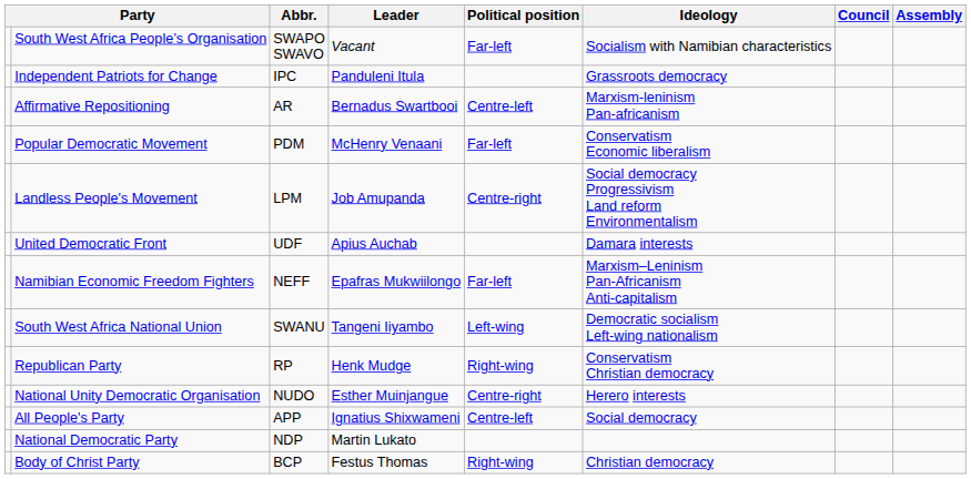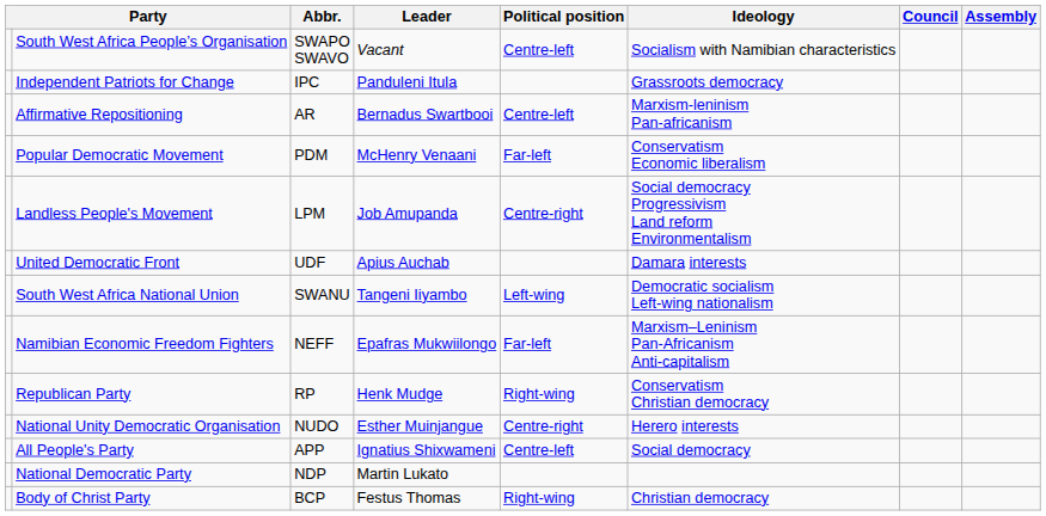 <table class="wikitable">
 <tr>
 <th colspan=2>Party</th>
 <th>Abbr.</th>
 <th>Leader</th>
 <th>Political position</th>
 <th>Ideology</th>
 <th><a href='#'>Council</a></th>
 <th><a href='#'>Assembly</a></th>
 </tr>
 <tr>
 <td bgcolor=></td>
 <td><a href='#'>South West Africa People’s Organisation</a><br><small><br></small></td>
 <td>SWAPO<br>SWAVO</td>
 <td><em>Vacant</em></td>
-<td><a href='#'>Far-left</a></td>
+<td><a href='#'>Centre-left</a></td>
 <td><a href='#'>Socialism</a> with Namibian characteristics</td>
 <td></td>
 <td></td>
 </tr>
 <tr>
 <td bgcolor=></td>
 <td><a href='#'>Independent Patriots for Change</a></td>
 <td>IPC</td>
 <td><a href='#'>Panduleni Itula</a></td>
 <td></td>
 <td><a href='#'>Grassroots democracy</a></td>
 <td></td>
 <td></td>
 </tr>
 <tr>
 <td bgcolor=></td>
 <td><a href='#'>Affirmative Repositioning</a></td>
 <td>AR</td>
 <td><a href='#'>Bernadus Swartbooi</a></td>
 <td><a href='#'>Centre-left</a></td>
 <td><a href='#'>Marxism-leninism</a><br><a href='#'>Pan-africanism</a></td>
 <td></td>
 <td></td>
 </tr>
 <tr>
 <td bgcolor=></td>
 <td><a href='#'>Popular Democratic Movement</a><br><small></small></td>
 <td>PDM</td>
 <td><a href='#'>McHenry Venaani</a></td>
 <td><a href='#'>Far-left</a></td>
 <td><a href='#'>Conservatism</a><br><a href='#'>Economic liberalism</a></td>
 <td></td>
 <td></td>
 </tr>
 <tr>
 <td bgcolor=></td>
 <td><a href='#'>Landless People's Movement</a></td>
 <td>LPM</td>
 <td><a href='#'>Job Amupanda</a></td>
 <td><a href='#'>Centre-right</a></td>
 <td><a href='#'>Social democracy</a><br><a href='#'>Progressivism</a><br><a href='#'>Land reform</a><br><a href='#'>Environmentalism</a></td>
 <td></td>
 <td></td>
 </tr>
 <tr>
 <td bgcolor=></td>
 <td><a href='#'>United Democratic Front</a></td>
 <td>UDF</td>
 <td><a href='#'>Apius Auchab</a></td>
 <td></td>
 <td><a href='#'>Damara</a> <a href='#'>interests</a></td>
 <td></td>
 <td></td>
 </tr>
 <tr>
 <td bgcolor=></td>
+<td><a href='#'>South West Africa National Union</a></td>
+<td>SWANU</td>
+<td><a href='#'>Tangeni Iiyambo</a></td>
+<td><a href='#'>Left-wing</a></td>
+<td><a href='#'>Democratic socialism</a><br><a href='#'>Left-wing nationalism</a></td>
+<td></td>
+<td></td>
+</tr>
+<tr>
+<td bgcolor=></td>
 <td><a href='#'>Namibian Economic Freedom Fighters</a></td>
 <td>NEFF</td>
 <td><a href='#'>Epafras Mukwiilongo</a></td>
 <td><a href='#'>Far-left</a></td>
 <td><a href='#'>Marxism–Leninism</a><br><a href='#'>Pan-Africanism</a><br><a href='#'>Anti-capitalism</a></td>
-<td></td>
-<td></td>
-</tr>
-<tr>
-<td bgcolor=></td>
-<td><a href='#'>South West Africa National Union</a></td>
-<td>SWANU</td>
-<td><a href='#'>Tangeni Iiyambo</a></td>
-<td><a href='#'>Left-wing</a></td>
-<td><a href='#'>Democratic socialism</a><br><a href='#'>Left-wing nationalism</a></td>
 <td></td>
 <td></td>
 </tr>
 <tr>
 <td bgcolor=></td>
 <td><a href='#'>Republican Party</a><br><small></small></td>
 <td>RP</td>
 <td><a href='#'>Henk Mudge</a></td>
 <td><a href='#'>Right-wing</a></td>
 <td><a href='#'>Conservatism</a><br><a href='#'>Christian democracy</a></td>
 <td></td>
 <td></td>
 </tr>
 <tr>
 <td bgcolor=></td>
 <td><a href='#'>National Unity Democratic Organisation</a></td>
 <td>NUDO</td>
 <td><a href='#'>Esther Muinjangue</a></td>
 <td><a href='#'>Centre-right</a></td>
 <td><a href='#'>Herero</a> <a href='#'>interests</a></td>
 <td></td>
 <td></td>
 </tr>
 <tr>
 <td bgcolor=></td>
 <td><a href='#'>All People's Party</a></td>
 <td>APP</td>
 <td><a href='#'>Ignatius Shixwameni</a></td>
 <td><a href='#'>Centre-left</a></td>
 <td><a href='#'>Social democracy</a></td>
 <td></td>
 <td></td>
 </tr>
 <tr>
 <td bgcolor=></td>
 <td><a href='#'>National Democratic Party</a></td>
 <td>NDP</td>
 <td>Martin Lukato</td>
 <td></td>
 <td></td>
 <td></td>
 <td></td>
 </tr>
 <tr>
 <td bgcolor=></td>
 <td><a href='#'>Body of Christ Party</a></td>
 <td>BCP</td>
 <td>Festus Thomas</td>
 <td><a href='#'>Right-wing</a></td>
 <td><a href='#'>Christian democracy</a></td>
 <td></td>
 <td></td>
 </tr>
 </table>
